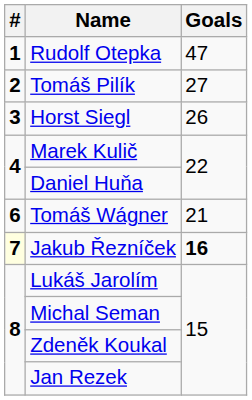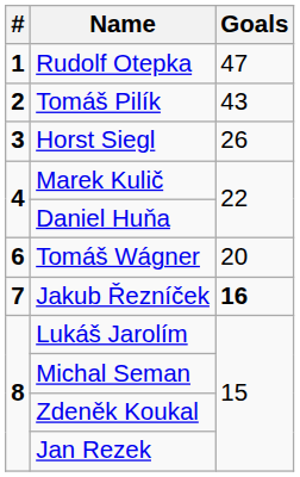 <table class="wikitable">
 <tr>
 <th>#</th>
 <th>Name</th>
 <th>Goals</th>
 </tr>
 <tr>
 <td><strong>1</strong></td>
 <td> <a href='#'>Rudolf Otepka</a></td>
 <td>47</td>
 </tr>
 <tr>
 <td><strong>2</strong></td>
 <td> <a href='#'>Tomáš Pilík</a></td>
-<td>27</td>
+<td>43</td>
 </tr>
 <tr>
 <td><strong>3</strong></td>
 <td> <a href='#'>Horst Siegl</a></td>
 <td>26</td>
 </tr>
 <tr>
 <td rowspan="2"><strong>4</strong></td>
 <td> <a href='#'>Marek Kulič</a></td>
 <td rowspan="2">22</td>
 </tr>
 <tr>
 <td> <a href='#'>Daniel Huňa</a></td>
 </tr>
 <tr>
 <td><strong>6</strong></td>
 <td> <a href='#'>Tomáš Wágner</a></td>
-<td>21</td>
+<td>20</td>
 </tr>
 <tr>
-<td style="background: lightyellow;"><strong>7</strong></td>
+<td><strong>7</strong></td>
 <td> <a href='#'>Jakub Řezníček</a></td>
 <td><strong>16</strong></td>
 </tr>
 <tr>
 <td rowspan="4"><strong>8</strong></td>
 <td> <a href='#'>Lukáš Jarolím</a></td>
 <td rowspan="4">15</td>
 </tr>
 <tr>
 <td> <a href='#'>Michal Seman</a></td>
 </tr>
 <tr>
 <td> <a href='#'>Zdeněk Koukal</a></td>
 </tr>
 <tr>
 <td> <a href='#'>Jan Rezek</a></td>
 </tr>
 </table>
